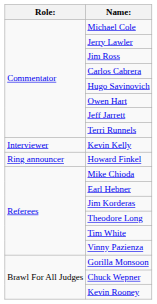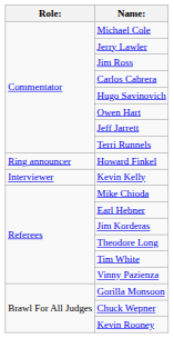 <table class=wikitable style="font-size:90%; margin: 0.5em 0 0.5em 1em; float: right; clear: right;">
 <tr>
 <th>Role:</th>
 <th>Name:</th>
 </tr>
 <tr>
 <td rowspan=8><a href='#'>Commentator</a></td>
 <td><a href='#'>Michael Cole</a> </td>
 </tr>
 <tr>
 <td><a href='#'>Jerry Lawler</a></td>
 </tr>
 <tr>
 <td><a href='#'>Jim Ross</a> </td>
 </tr>
 <tr>
 <td><a href='#'>Carlos Cabrera</a> </td>
 </tr>
 <tr>
 <td><a href='#'>Hugo Savinovich</a> </td>
 </tr>
 <tr>
 <td><a href='#'>Owen Hart</a> </td>
 </tr>
 <tr>
 <td><a href='#'>Jeff Jarrett</a> </td>
 </tr>
 <tr>
 <td><a href='#'>Terri Runnels</a> </td>
 </tr>
 <tr>
+<td><a href='#'>Ring announcer</a></td>
+<td><a href='#'>Howard Finkel</a></td>
+</tr>
+<tr>
 <td><a href='#'>Interviewer</a></td>
 <td><a href='#'>Kevin Kelly</a> </td>
-</tr>
-<tr>
-<td><a href='#'>Ring announcer</a></td>
-<td><a href='#'>Howard Finkel</a></td>
 </tr>
 <tr>
 <td rowspan=6><a href='#'>Referees</a></td>
 <td><a href='#'>Mike Chioda</a></td>
 </tr>
 <tr>
 <td><a href='#'>Earl Hebner</a></td>
 </tr>
 <tr>
 <td><a href='#'>Jim Korderas</a></td>
 </tr>
 <tr>
 <td><a href='#'>Theodore Long</a></td>
 </tr>
 <tr>
 <td><a href='#'>Tim White</a></td>
 </tr>
 <tr>
 <td><a href='#'>Vinny Pazienza</a><br></td>
 </tr>
 <tr>
 <td rowspan=3>Brawl For All Judges</td>
 <td><a href='#'>Gorilla Monsoon</a></td>
 </tr>
 <tr>
 <td><a href='#'>Chuck Wepner</a></td>
 </tr>
 <tr>
 <td><a href='#'>Kevin Rooney</a></td>
 </tr>
 </table>
